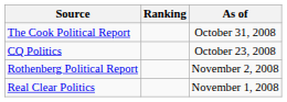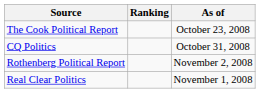 <table class="wikitable" style="text-align:center">
 <tr>
 <th>Source</th>
 <th>Ranking</th>
 <th>As of</th>
 </tr>
 <tr>
 <td align=left><a href='#'>The Cook Political Report</a></td>
 <td></td>
-<td>October 31, 2008</td>
+<td>October 23, 2008</td>
 </tr>
 <tr>
 <td align=left><a href='#'>CQ Politics</a></td>
 <td></td>
-<td>October 23, 2008</td>
+<td>October 31, 2008</td>
 </tr>
 <tr>
 <td align=left><a href='#'>Rothenberg Political Report</a></td>
 <td></td>
 <td>November 2, 2008</td>
 </tr>
 <tr>
 <td align=left><a href='#'>Real Clear Politics</a></td>
 <td></td>
 <td>November 1, 2008</td>
 </tr>
 </table>
